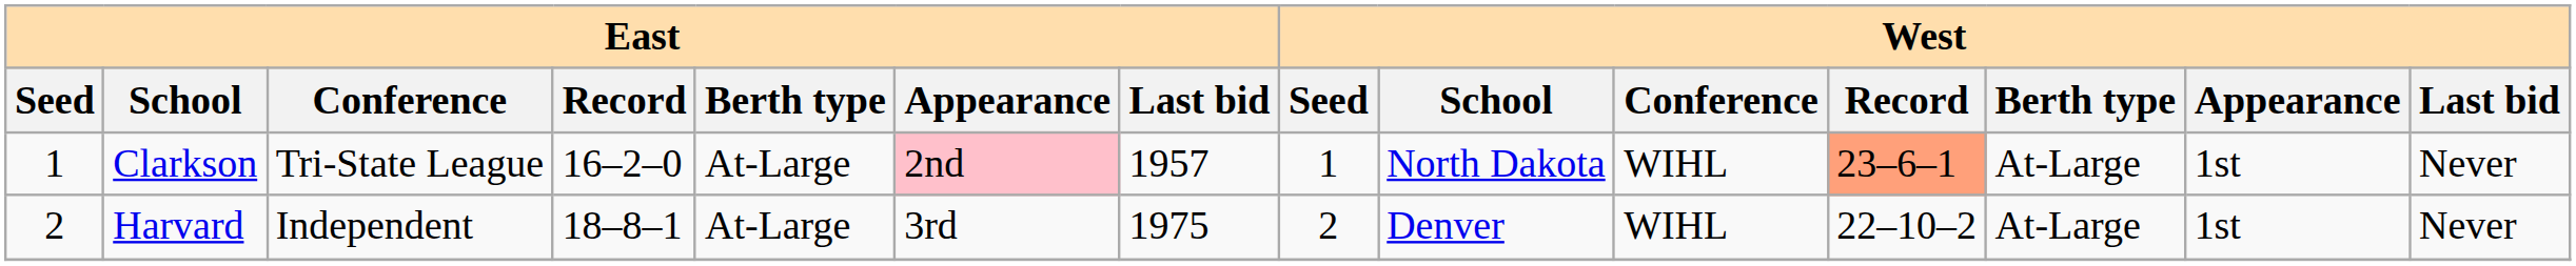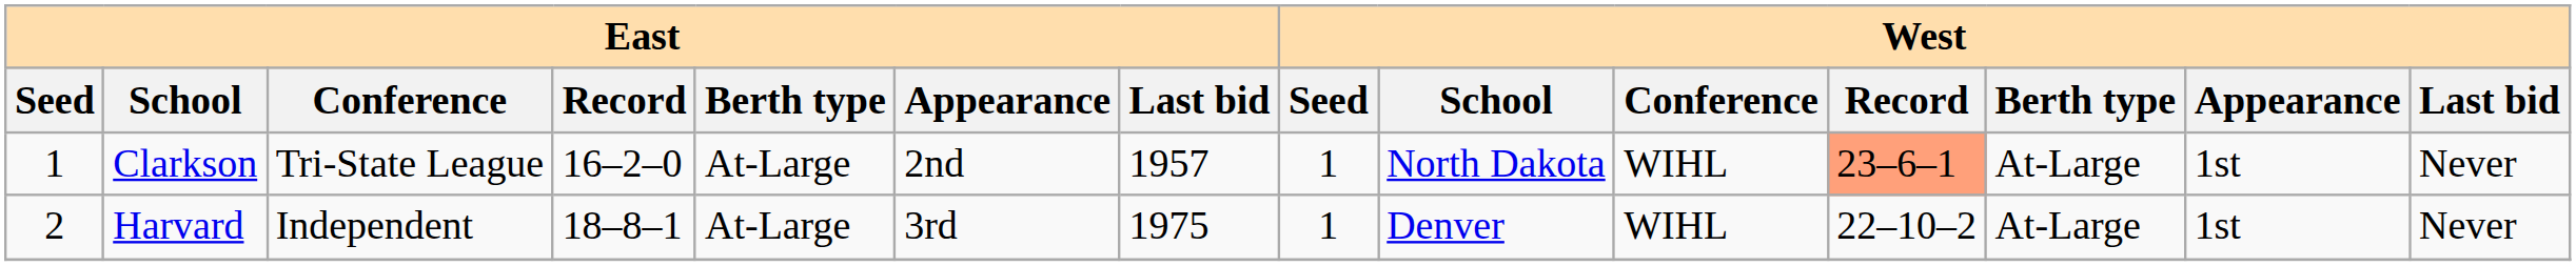 <table class="wikitable">
 <tr>
 <th colspan="7" style="background:#ffdead;">East</th>
 <th colspan="7" style="background:#ffdead;">West</th>
 </tr>
 <tr>
 <th>Seed</th>
 <th>School</th>
 <th>Conference</th>
 <th>Record</th>
 <th>Berth type</th>
 <th>Appearance</th>
 <th>Last bid</th>
 <th>Seed</th>
 <th>School</th>
 <th>Conference</th>
 <th>Record</th>
 <th>Berth type</th>
 <th>Appearance</th>
 <th>Last bid</th>
 </tr>
 <tr>
 <td align=center>1</td>
 <td><a href='#'>Clarkson</a></td>
 <td>Tri-State League</td>
 <td>16–2–0</td>
 <td>At-Large</td>
-<td style="background: pink;">2nd</td>
+<td>2nd</td>
 <td>1957</td>
 <td align=center>1</td>
 <td><a href='#'>North Dakota</a></td>
 <td>WIHL</td>
 <td style="background: lightsalmon;">23–6–1</td>
 <td>At-Large</td>
 <td>1st</td>
 <td>Never</td>
 </tr>
 <tr>
 <td align=center>2</td>
 <td><a href='#'>Harvard</a></td>
 <td>Independent</td>
 <td>18–8–1</td>
 <td>At-Large</td>
 <td>3rd</td>
 <td>1975</td>
-<td align=center>2</td>
+<td align=center>1</td>
 <td><a href='#'>Denver</a></td>
 <td>WIHL</td>
 <td>22–10–2</td>
 <td>At-Large</td>
 <td>1st</td>
 <td>Never</td>
 </tr>
 <tr>
 </tr>
 </table>
